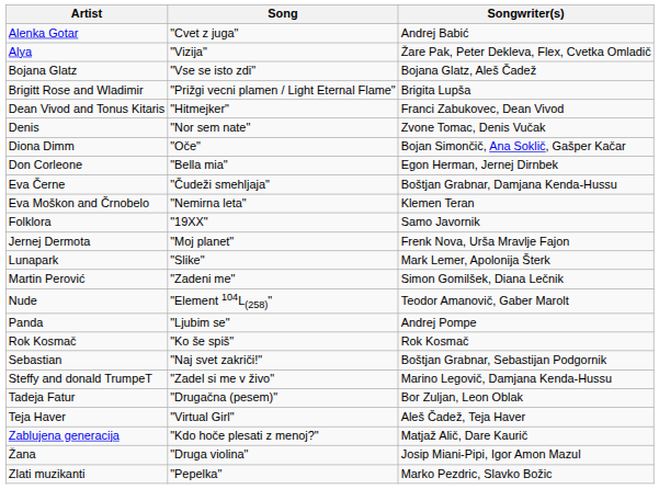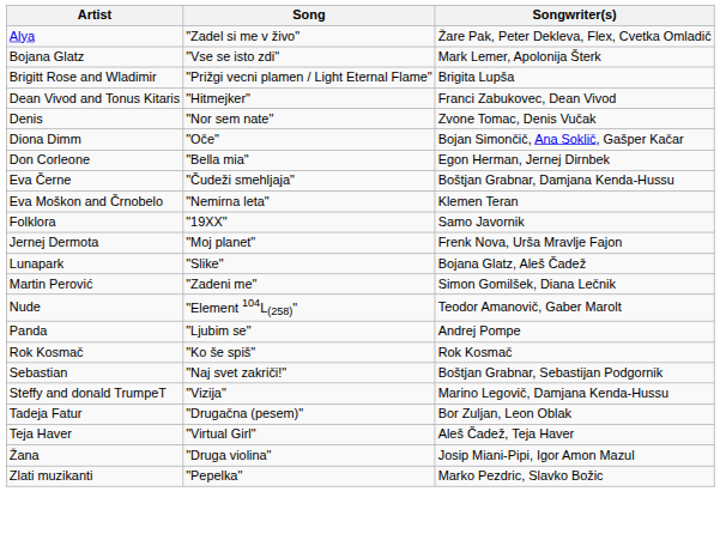 <table class="sortable wikitable" style="margin: 1em auto 1em auto">
 <tr>
 <th>Artist</th>
 <th>Song</th>
 <th>Songwriter(s)</th>
 </tr>
 <tr>
-<td><a href='#'>Alenka Gotar</a></td>
-<td>"Cvet z juga"</td>
-<td>Andrej Babić</td>
-</tr>
-<tr>
 <td><a href='#'>Alya</a></td>
-<td>"Vizija"</td>
+<td>"Zadel si me v živo"</td>
 <td>Žare Pak, Peter Dekleva, Flex, Cvetka Omladič</td>
 </tr>
 <tr>
 <td>Bojana Glatz</td>
 <td>"Vse se isto zdi"</td>
-<td>Bojana Glatz, Aleš Čadež</td>
+<td>Mark Lemer, Apolonija Šterk</td>
 </tr>
 <tr>
 <td>Brigitt Rose and Wladimir</td>
 <td>"Prižgi vecni plamen / Light Eternal Flame"</td>
 <td>Brigita Lupša</td>
 </tr>
 <tr>
 <td>Dean Vivod and Tonus Kitaris</td>
 <td>"Hitmejker"</td>
 <td>Franci Zabukovec, Dean Vivod</td>
 </tr>
 <tr>
 <td>Denis</td>
 <td>"Nor sem nate"</td>
 <td>Zvone Tomac, Denis Vučak</td>
 </tr>
 <tr>
 <td>Diona Dimm</td>
 <td>"Oče"</td>
 <td>Bojan Simončič, <a href='#'>Ana Soklič</a>, Gašper Kačar</td>
 </tr>
 <tr>
 <td>Don Corleone</td>
 <td>"Bella mia"</td>
 <td>Egon Herman, Jernej Dirnbek</td>
 </tr>
 <tr>
 <td>Eva Černe</td>
 <td>"Čudeži smehljaja"</td>
 <td>Boštjan Grabnar, Damjana Kenda-Hussu</td>
 </tr>
 <tr>
 <td>Eva Moškon and Črnobelo</td>
 <td>"Nemirna leta"</td>
 <td>Klemen Teran</td>
 </tr>
 <tr>
 <td>Folklora</td>
 <td>"19XX"</td>
 <td>Samo Javornik</td>
 </tr>
 <tr>
 <td>Jernej Dermota</td>
 <td>"Moj planet"</td>
 <td>Frenk Nova, Urša Mravlje Fajon</td>
 </tr>
 <tr>
 <td>Lunapark</td>
 <td>"Slike"</td>
-<td>Mark Lemer, Apolonija Šterk</td>
+<td>Bojana Glatz, Aleš Čadež</td>
 </tr>
 <tr>
 <td>Martin Perović</td>
 <td>"Zadeni me"</td>
 <td>Simon Gomilšek, Diana Lečnik</td>
 </tr>
 <tr>
 <td>Nude</td>
 <td>"Element <sup>104</sup>L<sub>(258)</sub>"</td>
 <td>Teodor Amanovič, Gaber Marolt</td>
 </tr>
 <tr>
 <td>Panda</td>
 <td>"Ljubim se"</td>
 <td>Andrej Pompe</td>
 </tr>
 <tr>
 <td>Rok Kosmač</td>
 <td>"Ko še spiš"</td>
 <td>Rok Kosmač</td>
 </tr>
 <tr>
 <td>Sebastian</td>
 <td>"Naj svet zakriči!"</td>
 <td>Boštjan Grabnar, Sebastijan Podgornik</td>
 </tr>
 <tr>
 <td>Steffy and donald TrumpeT</td>
-<td>"Zadel si me v živo"</td>
+<td>"Vizija"</td>
 <td>Marino Legovič, Damjana Kenda-Hussu</td>
 </tr>
 <tr>
 <td>Tadeja Fatur</td>
 <td>"Drugačna (pesem)"</td>
 <td>Bor Zuljan, Leon Oblak</td>
 </tr>
 <tr>
 <td>Teja Haver</td>
 <td>"Virtual Girl"</td>
 <td>Aleš Čadež, Teja Haver</td>
 </tr>
 <tr>
-<td><a href='#'>Zablujena generacija</a></td>
-<td>"Kdo hoče plesati z menoj?"</td>
-<td>Matjaž Alič, Dare Kaurič</td>
-</tr>
-<tr>
 <td>Žana</td>
 <td>"Druga violina"</td>
 <td>Josip Miani-Pipi, Igor Amon Mazul</td>
 </tr>
 <tr>
 <td>Zlati muzikanti</td>
 <td>"Pepelka"</td>
 <td>Marko Pezdric, Slavko Božic</td>
 </tr>
 </table>
